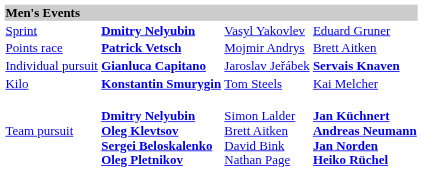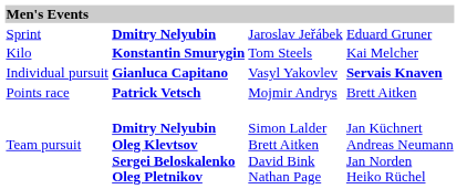 <table>
 <tr bgcolor="#cccccc">
 <td colspan=4><strong>Men's Events</strong></td>
 </tr>
 <tr>
 <td><a href='#'>Sprint</a> <br></td>
 <td><strong><a href='#'>Dmitry Nelyubin</a><br><small></small></strong></td>
+<td><a href='#'>Jaroslav Jeřábek</a><br><small></small></td>
+<td><a href='#'>Eduard Gruner</a><br><small></small></td>
+</tr>
+<tr>
+<td><a href='#'>Kilo</a> <br></td>
+<td><strong><a href='#'>Konstantin Smurygin</a><br><small></small></strong></td>
+<td><a href='#'>Tom Steels</a><br><small></small></td>
+<td><a href='#'>Kai Melcher</a><br><small></small></td>
+</tr>
+<tr>
+<td><a href='#'>Individual pursuit</a> <br></td>
+<td><strong><a href='#'>Gianluca Capitano</a><br><small></small></strong></td>
 <td><a href='#'>Vasyl Yakovlev</a><br><small></small></td>
-<td><a href='#'>Eduard Gruner</a><br><small></small></td>
+<td><strong><a href='#'>Servais Knaven</a><br><small></small></strong></td>
 </tr>
 <tr>
 <td><a href='#'>Points race</a> <br></td>
 <td><strong><a href='#'>Patrick Vetsch</a><br><small></small></strong></td>
 <td><a href='#'>Mojmir Andrys</a><br><small></small></td>
 <td><a href='#'>Brett Aitken</a><br><small></small></td>
 </tr>
 <tr>
-<td><a href='#'>Individual pursuit</a> <br></td>
-<td><strong><a href='#'>Gianluca Capitano</a><br><small></small></strong></td>
-<td><a href='#'>Jaroslav Jeřábek</a><br><small></small></td>
-<td><strong><a href='#'>Servais Knaven</a><br><small></small></strong></td>
-</tr>
-<tr>
-<td><a href='#'>Kilo</a> <br></td>
-<td><strong><a href='#'>Konstantin Smurygin</a><br><small></small></strong></td>
-<td><a href='#'>Tom Steels</a><br><small></small></td>
-<td><a href='#'>Kai Melcher</a><br><small></small></td>
-</tr>
-<tr>
 <td><a href='#'>Team pursuit</a> <br></td>
 <td><strong><br><a href='#'>Dmitry Nelyubin</a><br><a href='#'>Oleg Klevtsov</a><br><a href='#'>Sergei Beloskalenko</a><br><a href='#'>Oleg Pletnikov</a></strong></td>
 <td><br><a href='#'>Simon Lalder</a><br><a href='#'>Brett Aitken</a><br><a href='#'>David Bink</a><br><a href='#'>Nathan Page</a></td>
-<td><strong><br><a href='#'>Jan Küchnert</a><br><a href='#'>Andreas Neumann</a><br><a href='#'>Jan Norden</a><br><a href='#'>Heiko Rüchel</a></strong></td>
+<td><br><a href='#'>Jan Küchnert</a><br><a href='#'>Andreas Neumann</a><br><a href='#'>Jan Norden</a><br><a href='#'>Heiko Rüchel</a></td>
 </tr>
 </table>
